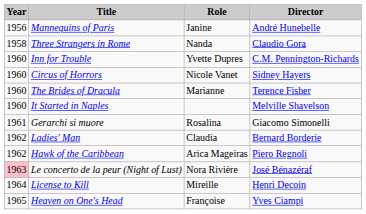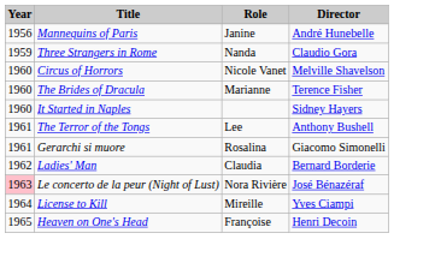 <table class="wikitable">
 <tr>
 <th style="background:#ccc;">Year</th>
 <th style="background:#ccc;">Title</th>
 <th style="background:#ccc;">Role</th>
 <th style="background:#ccc;">Director</th>
 </tr>
 <tr>
 <td>1956</td>
 <td><em><a href='#'>Mannequins of Paris</a></em></td>
 <td>Janine</td>
 <td><a href='#'>André Hunebelle</a></td>
 </tr>
 <tr>
-<td>1958</td>
+<td>1959</td>
 <td><em><a href='#'>Three Strangers in Rome</a></em></td>
 <td>Nanda</td>
 <td><a href='#'>Claudio Gora</a></td>
 </tr>
 <tr>
 <td>1960</td>
-<td><em><a href='#'>Inn for Trouble</a></em></td>
-<td>Yvette Dupres</td>
-<td><a href='#'>C.M. Pennington-Richards</a></td>
-</tr>
-<tr>
-<td>1960</td>
 <td><em><a href='#'>Circus of Horrors</a></em></td>
 <td>Nicole Vanet</td>
-<td><a href='#'>Sidney Hayers</a></td>
+<td><a href='#'>Melville Shavelson</a></td>
 </tr>
 <tr>
 <td>1960</td>
 <td><em><a href='#'>The Brides of Dracula</a></em></td>
 <td>Marianne</td>
 <td><a href='#'>Terence Fisher</a></td>
 </tr>
 <tr>
 <td>1960</td>
 <td><em><a href='#'>It Started in Naples</a></em></td>
 <td></td>
-<td><a href='#'>Melville Shavelson</a></td>
+<td><a href='#'>Sidney Hayers</a></td>
+</tr>
+<tr>
+<td>1961</td>
+<td><em><a href='#'>The Terror of the Tongs</a></em></td>
+<td>Lee</td>
+<td><a href='#'>Anthony Bushell</a></td>
 </tr>
 <tr>
 <td>1961</td>
 <td><em>Gerarchi si muore</em></td>
 <td>Rosalina</td>
 <td>Giacomo Simonelli</td>
 </tr>
 <tr>
 <td>1962</td>
 <td><em><a href='#'>Ladies' Man</a></em></td>
 <td>Claudia</td>
 <td><a href='#'>Bernard Borderie</a></td>
 </tr>
 <tr>
-<td>1962</td>
-<td><em><a href='#'>Hawk of the Caribbean</a></em></td>
-<td>Arica Mageiras</td>
-<td><a href='#'>Piero Regnoli</a></td>
-</tr>
-<tr>
 <td style="background: pink;">1963</td>
 <td><em>Le concerto de la peur (Night of Lust)</em></td>
 <td>Nora Rivière</td>
 <td><a href='#'>José Bénazéraf</a></td>
 </tr>
 <tr>
 <td>1964</td>
 <td><em><a href='#'>License to Kill</a></em></td>
 <td>Mireille</td>
-<td><a href='#'>Henri Decoin</a></td>
+<td><a href='#'>Yves Ciampi</a></td>
 </tr>
 <tr>
 <td>1965</td>
 <td><em><a href='#'>Heaven on One's Head</a></em></td>
 <td>Françoise</td>
-<td><a href='#'>Yves Ciampi</a></td>
+<td><a href='#'>Henri Decoin</a></td>
 </tr>
 </table>
